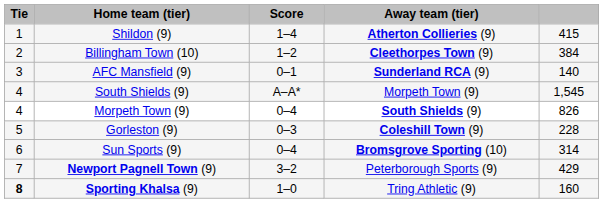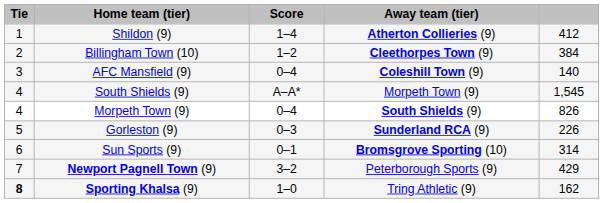 <table class="wikitable" style="width: 700px; background:WhiteSmoke; text-align:center; font-size:90%">
 <tr>
 <td scope="col" style="width:  5.00%; background:silver;"><strong>Tie</strong></td>
 <td scope="col" style="width: 36.25%; background:silver;"><strong>Home team (tier)</strong></td>
 <td scope="col" style="width: 12.50%; background:silver;"><strong>Score</strong></td>
 <td scope="col" style="width: 36.25%; background:silver;"><strong>Away team (tier)</strong></td>
 <td scope="col" style="width: 10.00%; background:silver;"><strong></strong></td>
 </tr>
 <tr>
 <td>1</td>
 <td><a href='#'>Shildon</a> (9)</td>
 <td>1–4</td>
 <td><strong><a href='#'>Atherton Collieries</a></strong> (9)</td>
-<td>415</td>
+<td>412</td>
 </tr>
 <tr>
 <td>2</td>
 <td><a href='#'>Billingham Town</a> (10)</td>
 <td>1–2</td>
 <td><strong><a href='#'>Cleethorpes Town</a></strong> (9)</td>
 <td>384</td>
 </tr>
 <tr>
 <td>3</td>
 <td><a href='#'>AFC Mansfield</a> (9)</td>
-<td>0–1</td>
-<td><strong><a href='#'>Sunderland RCA</a></strong> (9)</td>
+<td>0–4</td>
+<td><strong><a href='#'>Coleshill Town</a></strong> (9)</td>
 <td>140</td>
 </tr>
 <tr>
 <td>4</td>
 <td><a href='#'>South Shields</a> (9)</td>
 <td>A–A*</td>
 <td><a href='#'>Morpeth Town</a> (9)</td>
 <td>1,545</td>
 </tr>
 <tr style="background:white;">
 <td>4</td>
 <td><a href='#'>Morpeth Town</a> (9)</td>
 <td>0–4</td>
 <td><strong><a href='#'>South Shields</a></strong> (9)</td>
 <td>826</td>
 </tr>
 <tr>
 <td>5</td>
 <td><a href='#'>Gorleston</a> (9)</td>
 <td>0–3</td>
-<td><strong><a href='#'>Coleshill Town</a></strong> (9)</td>
-<td>228</td>
+<td><strong><a href='#'>Sunderland RCA</a></strong> (9)</td>
+<td>226</td>
 </tr>
 <tr>
 <td>6</td>
 <td><a href='#'>Sun Sports</a> (9)</td>
-<td>0–4</td>
+<td>0–1</td>
 <td><strong><a href='#'>Bromsgrove Sporting</a></strong> (10)</td>
 <td>314</td>
 </tr>
 <tr>
 <td>7</td>
 <td><strong><a href='#'>Newport Pagnell Town</a></strong> (9)</td>
 <td>3–2</td>
 <td><a href='#'>Peterborough Sports</a> (9)</td>
 <td>429</td>
 </tr>
 <tr>
 <td><strong>8</strong></td>
 <td><strong><a href='#'>Sporting Khalsa</a></strong> (9)</td>
 <td>1–0</td>
 <td><a href='#'>Tring Athletic</a> (9)</td>
-<td>160</td>
+<td>162</td>
 </tr>
 </table>
